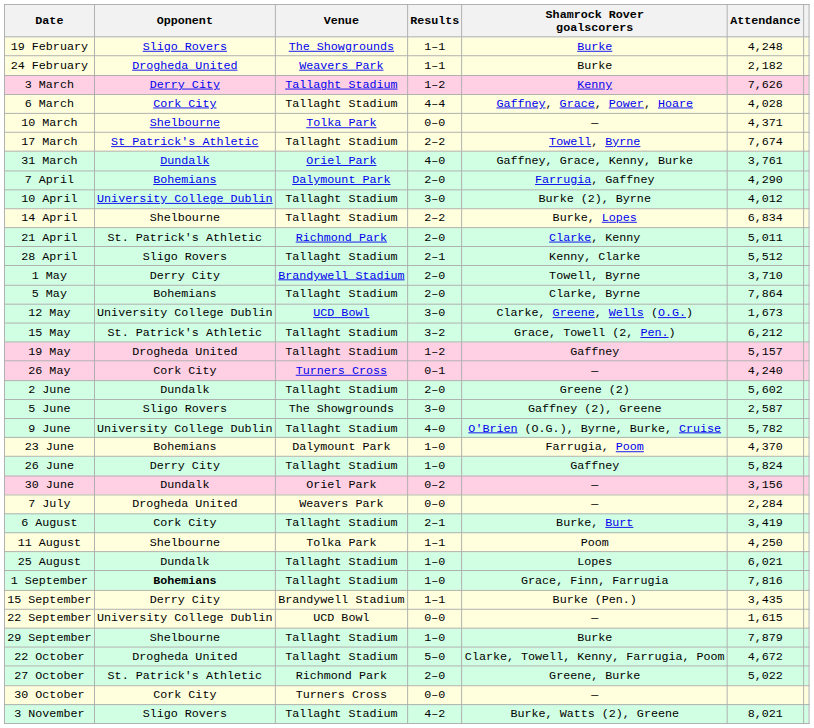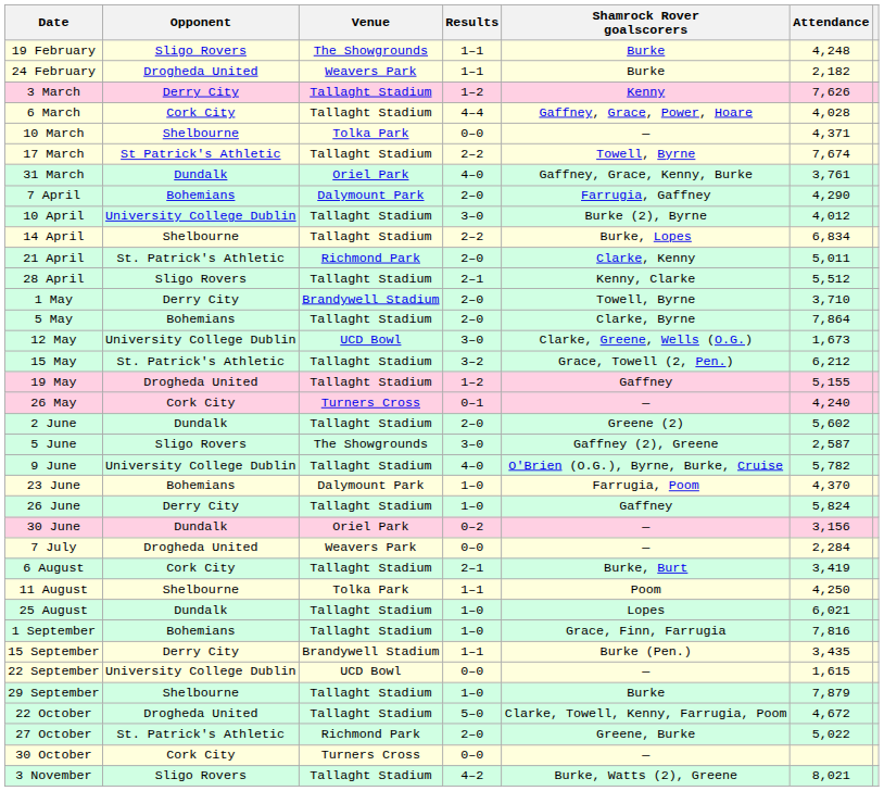 <table class="wikitable sortable" Style="text-align: center">
 <tr>
 <th>Date</th>
 <th>Opponent</th>
 <th>Venue</th>
 <th>Results<br></th>
 <th>Shamrock Rover<br>goalscorers</th>
 <th>Attendance</th>
 <th></th>
 </tr>
 <tr bgcolor="#ffffdd">
 <td>19 February</td>
 <td><a href='#'>Sligo Rovers</a></td>
 <td><a href='#'>The Showgrounds</a></td>
 <td>1–1</td>
 <td><a href='#'>Burke</a></td>
 <td>4,248</td>
 <td></td>
 </tr>
 <tr bgcolor="#ffffdd">
 <td>24 February</td>
 <td><a href='#'>Drogheda United</a></td>
 <td><a href='#'>Weavers Park</a></td>
 <td>1–1</td>
 <td>Burke</td>
 <td>2,182</td>
 <td></td>
 </tr>
 <tr style="background:#ffd0e3">
 <td>3 March</td>
 <td><a href='#'>Derry City</a></td>
 <td><a href='#'>Tallaght Stadium</a></td>
 <td>1–2</td>
 <td><a href='#'>Kenny</a></td>
 <td>7,626</td>
 <td></td>
 </tr>
 <tr bgcolor="#ffffdd">
 <td>6 March</td>
 <td><a href='#'>Cork City</a></td>
 <td>Tallaght Stadium</td>
 <td>4–4</td>
 <td><a href='#'>Gaffney</a>, <a href='#'>Grace</a>, <a href='#'>Power</a>, <a href='#'>Hoare</a></td>
 <td>4,028</td>
 <td></td>
 </tr>
 <tr bgcolor="#ffffdd">
 <td>10 March</td>
 <td><a href='#'>Shelbourne</a></td>
 <td><a href='#'>Tolka Park</a></td>
 <td>0–0</td>
 <td>—</td>
 <td>4,371</td>
 <td></td>
 </tr>
 <tr bgcolor="#ffffdd">
 <td>17 March</td>
 <td><a href='#'>St Patrick's Athletic</a></td>
 <td>Tallaght Stadium</td>
 <td>2–2</td>
 <td><a href='#'>Towell</a>, <a href='#'>Byrne</a></td>
 <td>7,674</td>
 <td></td>
 </tr>
 <tr style="background:#d0ffe3">
 <td>31 March</td>
 <td><a href='#'>Dundalk</a></td>
 <td><a href='#'>Oriel Park</a></td>
 <td>4–0</td>
 <td>Gaffney, Grace, Kenny, Burke</td>
 <td>3,761</td>
 <td></td>
 </tr>
 <tr style="background:#d0ffe3">
 <td>7 April</td>
 <td><a href='#'>Bohemians</a></td>
 <td><a href='#'>Dalymount Park</a></td>
 <td>2–0</td>
 <td><a href='#'>Farrugia</a>, Gaffney</td>
 <td>4,290</td>
 <td></td>
 </tr>
 <tr style="background:#d0ffe3">
 <td>10 April</td>
 <td><a href='#'>University College Dublin</a></td>
 <td>Tallaght Stadium</td>
 <td>3–0</td>
 <td>Burke (2), Byrne</td>
 <td>4,012</td>
 <td></td>
 </tr>
 <tr bgcolor="#ffffdd">
 <td>14 April</td>
 <td>Shelbourne</td>
 <td>Tallaght Stadium</td>
 <td>2–2</td>
 <td>Burke, <a href='#'>Lopes</a></td>
 <td>6,834</td>
 <td></td>
 </tr>
 <tr style="background:#d0ffe3">
 <td>21 April</td>
 <td>St. Patrick's Athletic</td>
 <td><a href='#'>Richmond Park</a></td>
 <td>2–0</td>
 <td><a href='#'>Clarke</a>, Kenny</td>
 <td>5,011</td>
 <td></td>
 </tr>
 <tr style="background:#d0ffe3">
 <td>28 April</td>
 <td>Sligo Rovers</td>
 <td>Tallaght Stadium</td>
 <td>2–1</td>
 <td>Kenny, Clarke</td>
 <td>5,512</td>
 <td></td>
 </tr>
 <tr style="background:#d0ffe3">
 <td>1 May</td>
 <td>Derry City</td>
 <td><a href='#'>Brandywell Stadium</a></td>
 <td>2–0</td>
 <td>Towell, Byrne</td>
 <td>3,710</td>
 <td></td>
 </tr>
 <tr style="background:#d0ffe3">
 <td>5 May</td>
 <td>Bohemians</td>
 <td>Tallaght Stadium</td>
 <td>2–0</td>
 <td>Clarke, Byrne</td>
 <td>7,864</td>
 <td></td>
 </tr>
 <tr style="background:#d0ffe3">
 <td>12 May</td>
 <td>University College Dublin</td>
 <td><a href='#'>UCD Bowl</a></td>
 <td>3–0</td>
 <td>Clarke, <a href='#'>Greene</a>, <a href='#'>Wells</a> (<a href='#'>O.G.</a>)</td>
 <td>1,673</td>
 <td></td>
 </tr>
 <tr style="background:#d0ffe3">
 <td>15 May</td>
 <td>St. Patrick's Athletic</td>
 <td>Tallaght Stadium</td>
 <td>3–2</td>
 <td>Grace, Towell (2, <a href='#'>Pen.</a>)</td>
 <td>6,212</td>
 <td></td>
 </tr>
 <tr style="background:#ffd0e3">
 <td>19 May</td>
 <td>Drogheda United</td>
 <td>Tallaght Stadium</td>
 <td>1–2</td>
 <td>Gaffney</td>
-<td>5,157</td>
+<td>5,155</td>
 <td></td>
 </tr>
 <tr style="background:#ffd0e3">
 <td>26 May</td>
 <td>Cork City</td>
 <td><a href='#'>Turners Cross</a></td>
 <td>0–1</td>
 <td>—</td>
 <td>4,240</td>
 <td></td>
 </tr>
 <tr style="background:#d0ffe3">
 <td>2 June</td>
 <td>Dundalk</td>
 <td>Tallaght Stadium</td>
 <td>2–0</td>
 <td>Greene (2)</td>
 <td>5,602</td>
 <td></td>
 </tr>
 <tr style="background:#d0ffe3">
 <td>5 June</td>
 <td>Sligo Rovers</td>
 <td>The Showgrounds</td>
 <td>3–0</td>
 <td>Gaffney (2), Greene</td>
 <td>2,587</td>
 <td></td>
 </tr>
 <tr style="background:#d0ffe3">
 <td>9 June</td>
 <td>University College Dublin</td>
 <td>Tallaght Stadium</td>
 <td>4–0</td>
 <td><a href='#'>O'Brien</a> (O.G.), Byrne, Burke, <a href='#'>Cruise</a></td>
 <td>5,782</td>
 <td></td>
 </tr>
 <tr bgcolor="#ffffdd">
 <td>23 June</td>
 <td>Bohemians</td>
 <td>Dalymount Park</td>
 <td>1–0</td>
 <td>Farrugia, <a href='#'>Poom</a></td>
 <td>4,370</td>
 <td></td>
 </tr>
 <tr style="background:#d0ffe3">
 <td>26 June</td>
 <td>Derry City</td>
 <td>Tallaght Stadium</td>
 <td>1–0</td>
 <td>Gaffney</td>
 <td>5,824</td>
 <td></td>
 </tr>
 <tr style="background:#ffd0e3">
 <td>30 June</td>
 <td>Dundalk</td>
 <td>Oriel Park</td>
 <td>0–2</td>
 <td>—</td>
 <td>3,156</td>
 <td></td>
 </tr>
 <tr bgcolor="#ffffdd">
 <td>7 July</td>
 <td>Drogheda United</td>
 <td>Weavers Park</td>
 <td>0–0</td>
 <td>—</td>
 <td>2,284</td>
 <td></td>
 </tr>
 <tr style="background:#d0ffe3">
 <td>6 August</td>
 <td>Cork City</td>
 <td>Tallaght Stadium</td>
 <td>2–1</td>
 <td>Burke, <a href='#'>Burt</a></td>
 <td>3,419</td>
 <td></td>
 </tr>
 <tr bgcolor="#ffffdd">
 <td>11 August</td>
 <td>Shelbourne</td>
 <td>Tolka Park</td>
 <td>1–1</td>
 <td>Poom</td>
 <td>4,250</td>
 <td></td>
 </tr>
 <tr style="background:#d0ffe3">
 <td>25 August</td>
 <td>Dundalk</td>
 <td>Tallaght Stadium</td>
 <td>1–0</td>
 <td>Lopes</td>
 <td>6,021</td>
 <td></td>
 </tr>
 <tr style="background:#d0ffe3">
 <td>1 September</td>
-<td><strong>Bohemians</strong></td>
+<td>Bohemians</td>
 <td>Tallaght Stadium</td>
 <td>1–0</td>
 <td>Grace, Finn, Farrugia</td>
 <td>7,816</td>
 <td></td>
 </tr>
 <tr bgcolor="#ffffdd">
 <td>15 September</td>
 <td>Derry City</td>
 <td>Brandywell Stadium</td>
 <td>1–1</td>
 <td>Burke (Pen.)</td>
 <td>3,435</td>
 <td></td>
 </tr>
 <tr bgcolor="#ffffdd">
 <td>22 September</td>
 <td>University College Dublin</td>
 <td>UCD Bowl</td>
 <td>0–0</td>
 <td>—</td>
 <td>1,615</td>
 <td></td>
 </tr>
 <tr style="background:#d0ffe3">
 <td>29 September</td>
 <td>Shelbourne</td>
 <td>Tallaght Stadium</td>
 <td>1–0</td>
 <td>Burke</td>
 <td>7,879</td>
 <td></td>
 </tr>
 <tr style="background:#d0ffe3">
 <td>22 October</td>
 <td>Drogheda United</td>
 <td>Tallaght Stadium</td>
 <td>5–0</td>
 <td>Clarke, Towell, Kenny, Farrugia, Poom</td>
 <td>4,672</td>
 <td></td>
 </tr>
 <tr style="background:#d0ffe3">
 <td>27 October</td>
 <td>St. Patrick's Athletic</td>
 <td>Richmond Park</td>
 <td>2–0</td>
 <td>Greene, Burke</td>
 <td>5,022</td>
 <td></td>
 </tr>
 <tr bgcolor="#ffffdd">
 <td>30 October</td>
 <td>Cork City</td>
 <td>Turners Cross</td>
 <td>0–0</td>
 <td>—</td>
 <td></td>
 <td></td>
 </tr>
 <tr style="background:#d0ffe3">
 <td>3 November</td>
 <td>Sligo Rovers</td>
 <td>Tallaght Stadium</td>
 <td>4–2</td>
 <td>Burke, Watts (2), Greene</td>
 <td>8,021</td>
 <td></td>
 </tr>
 </table>
